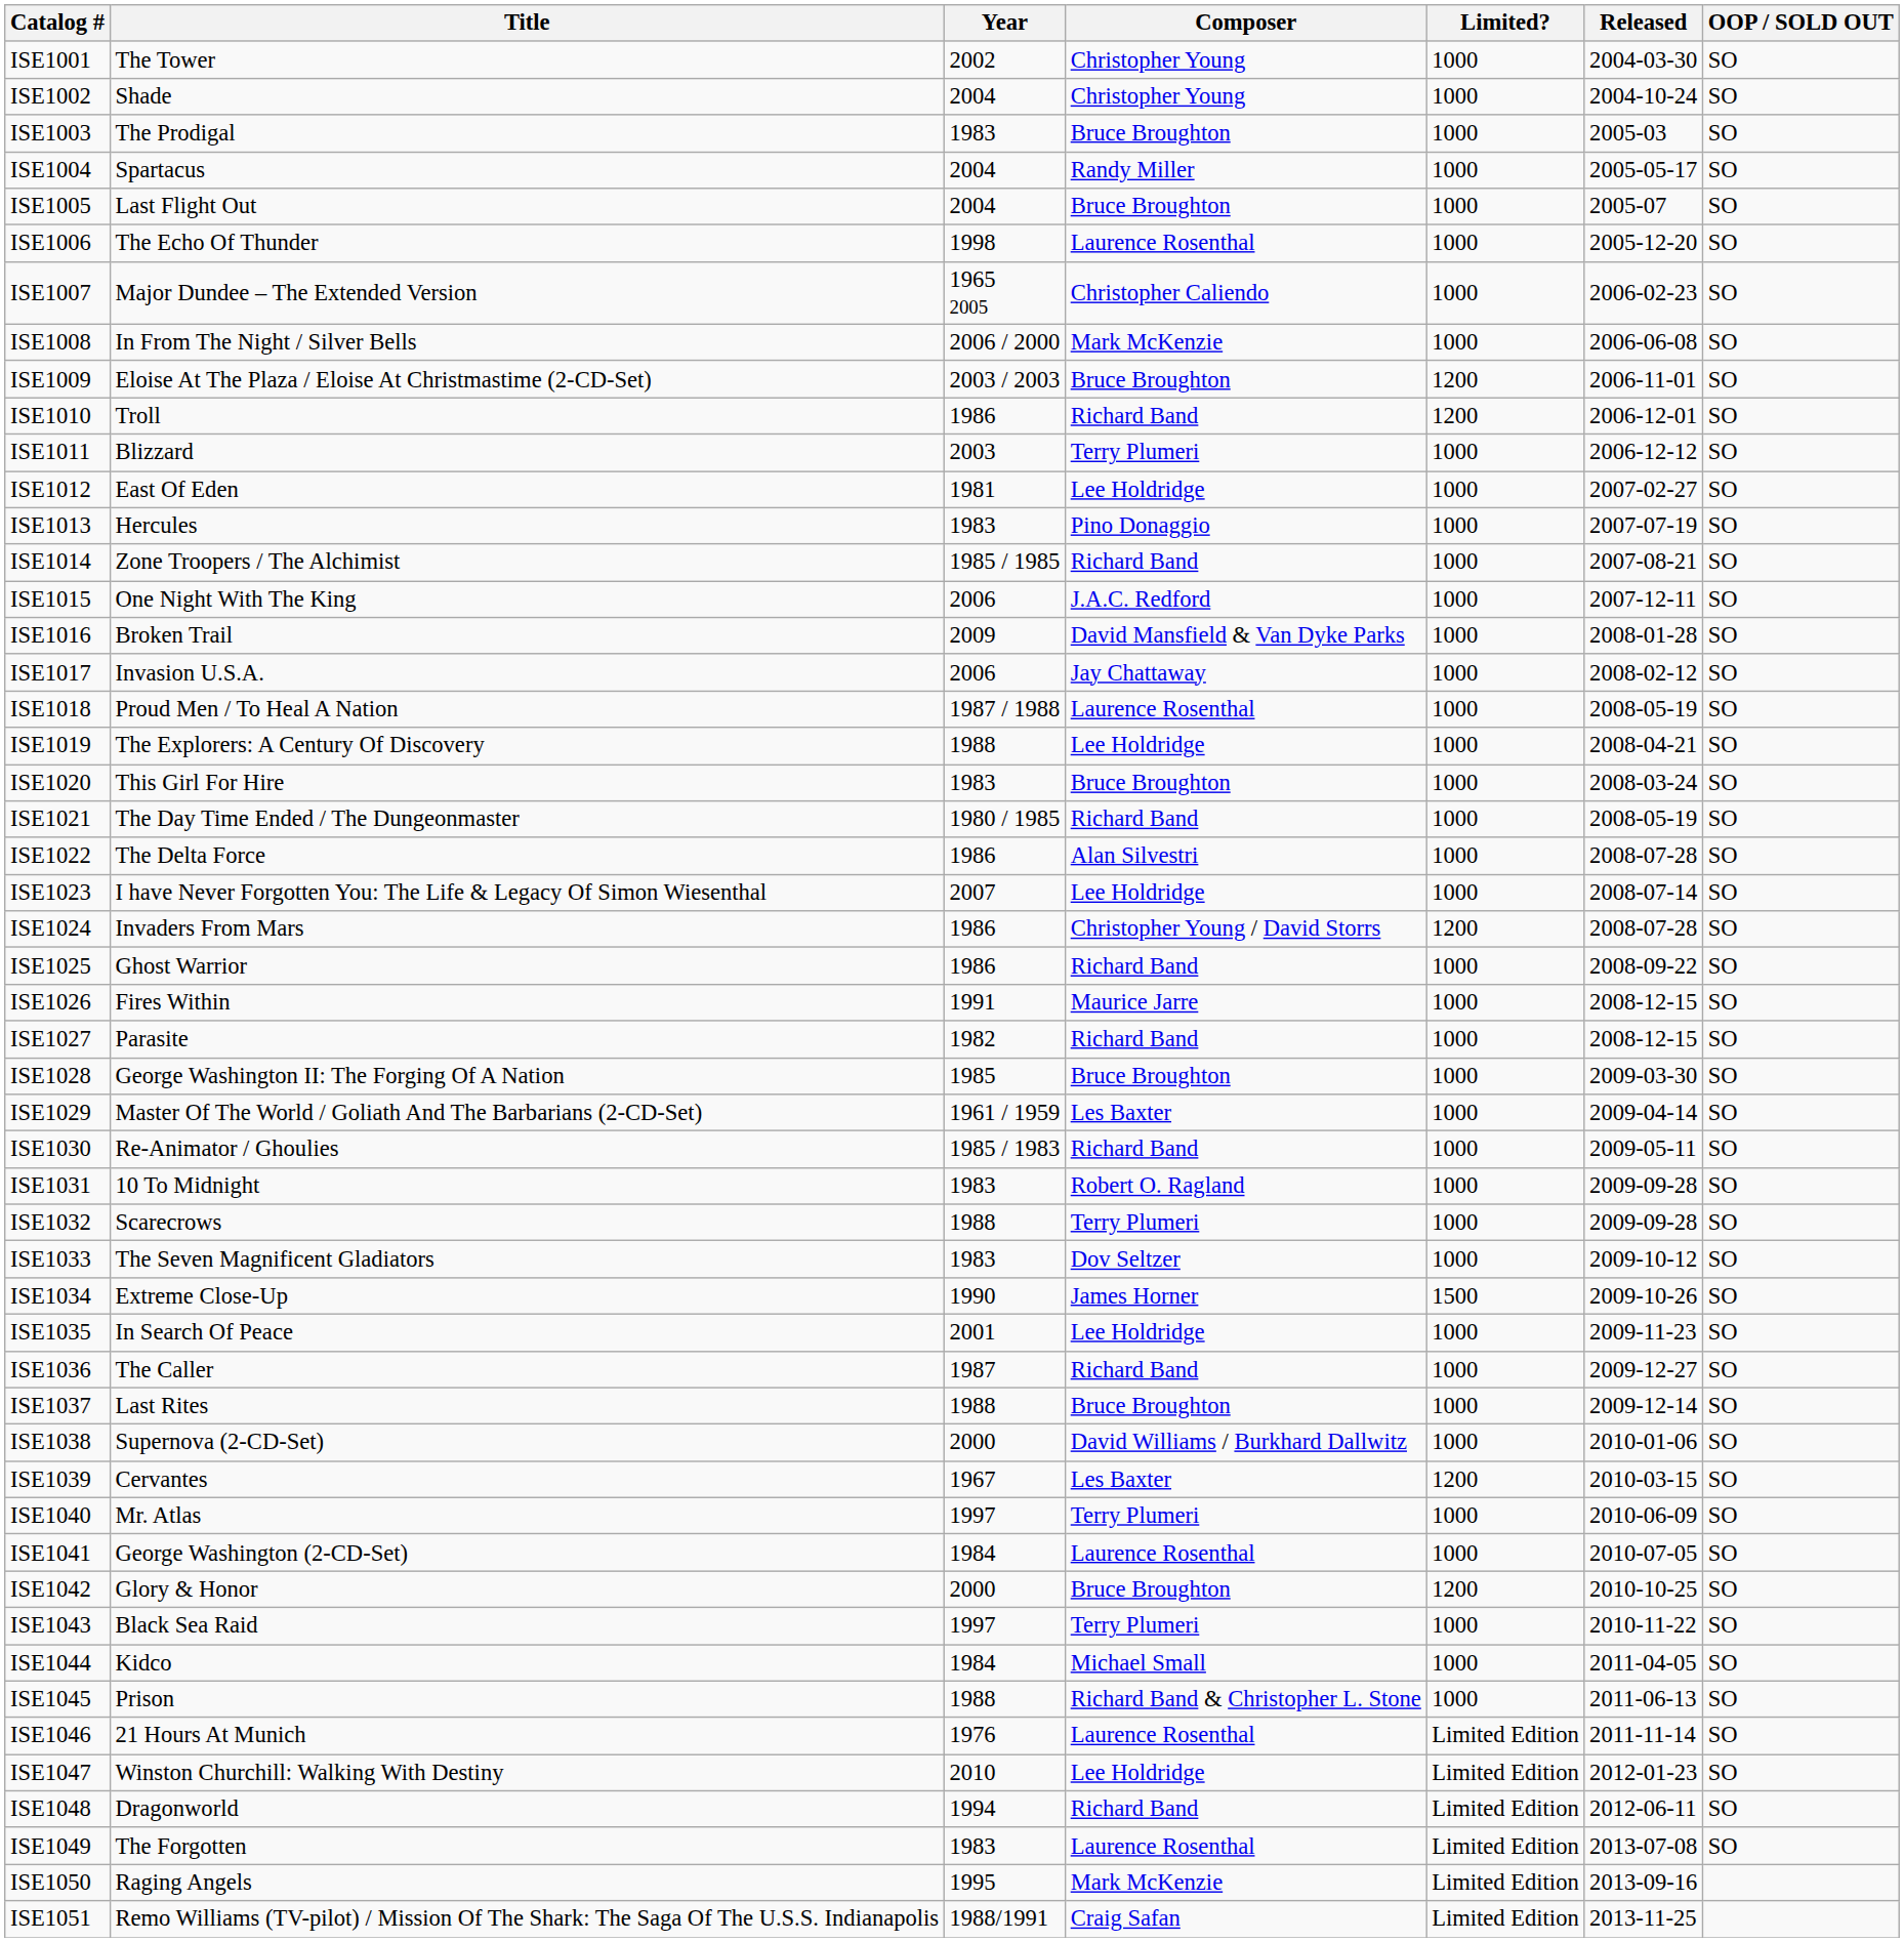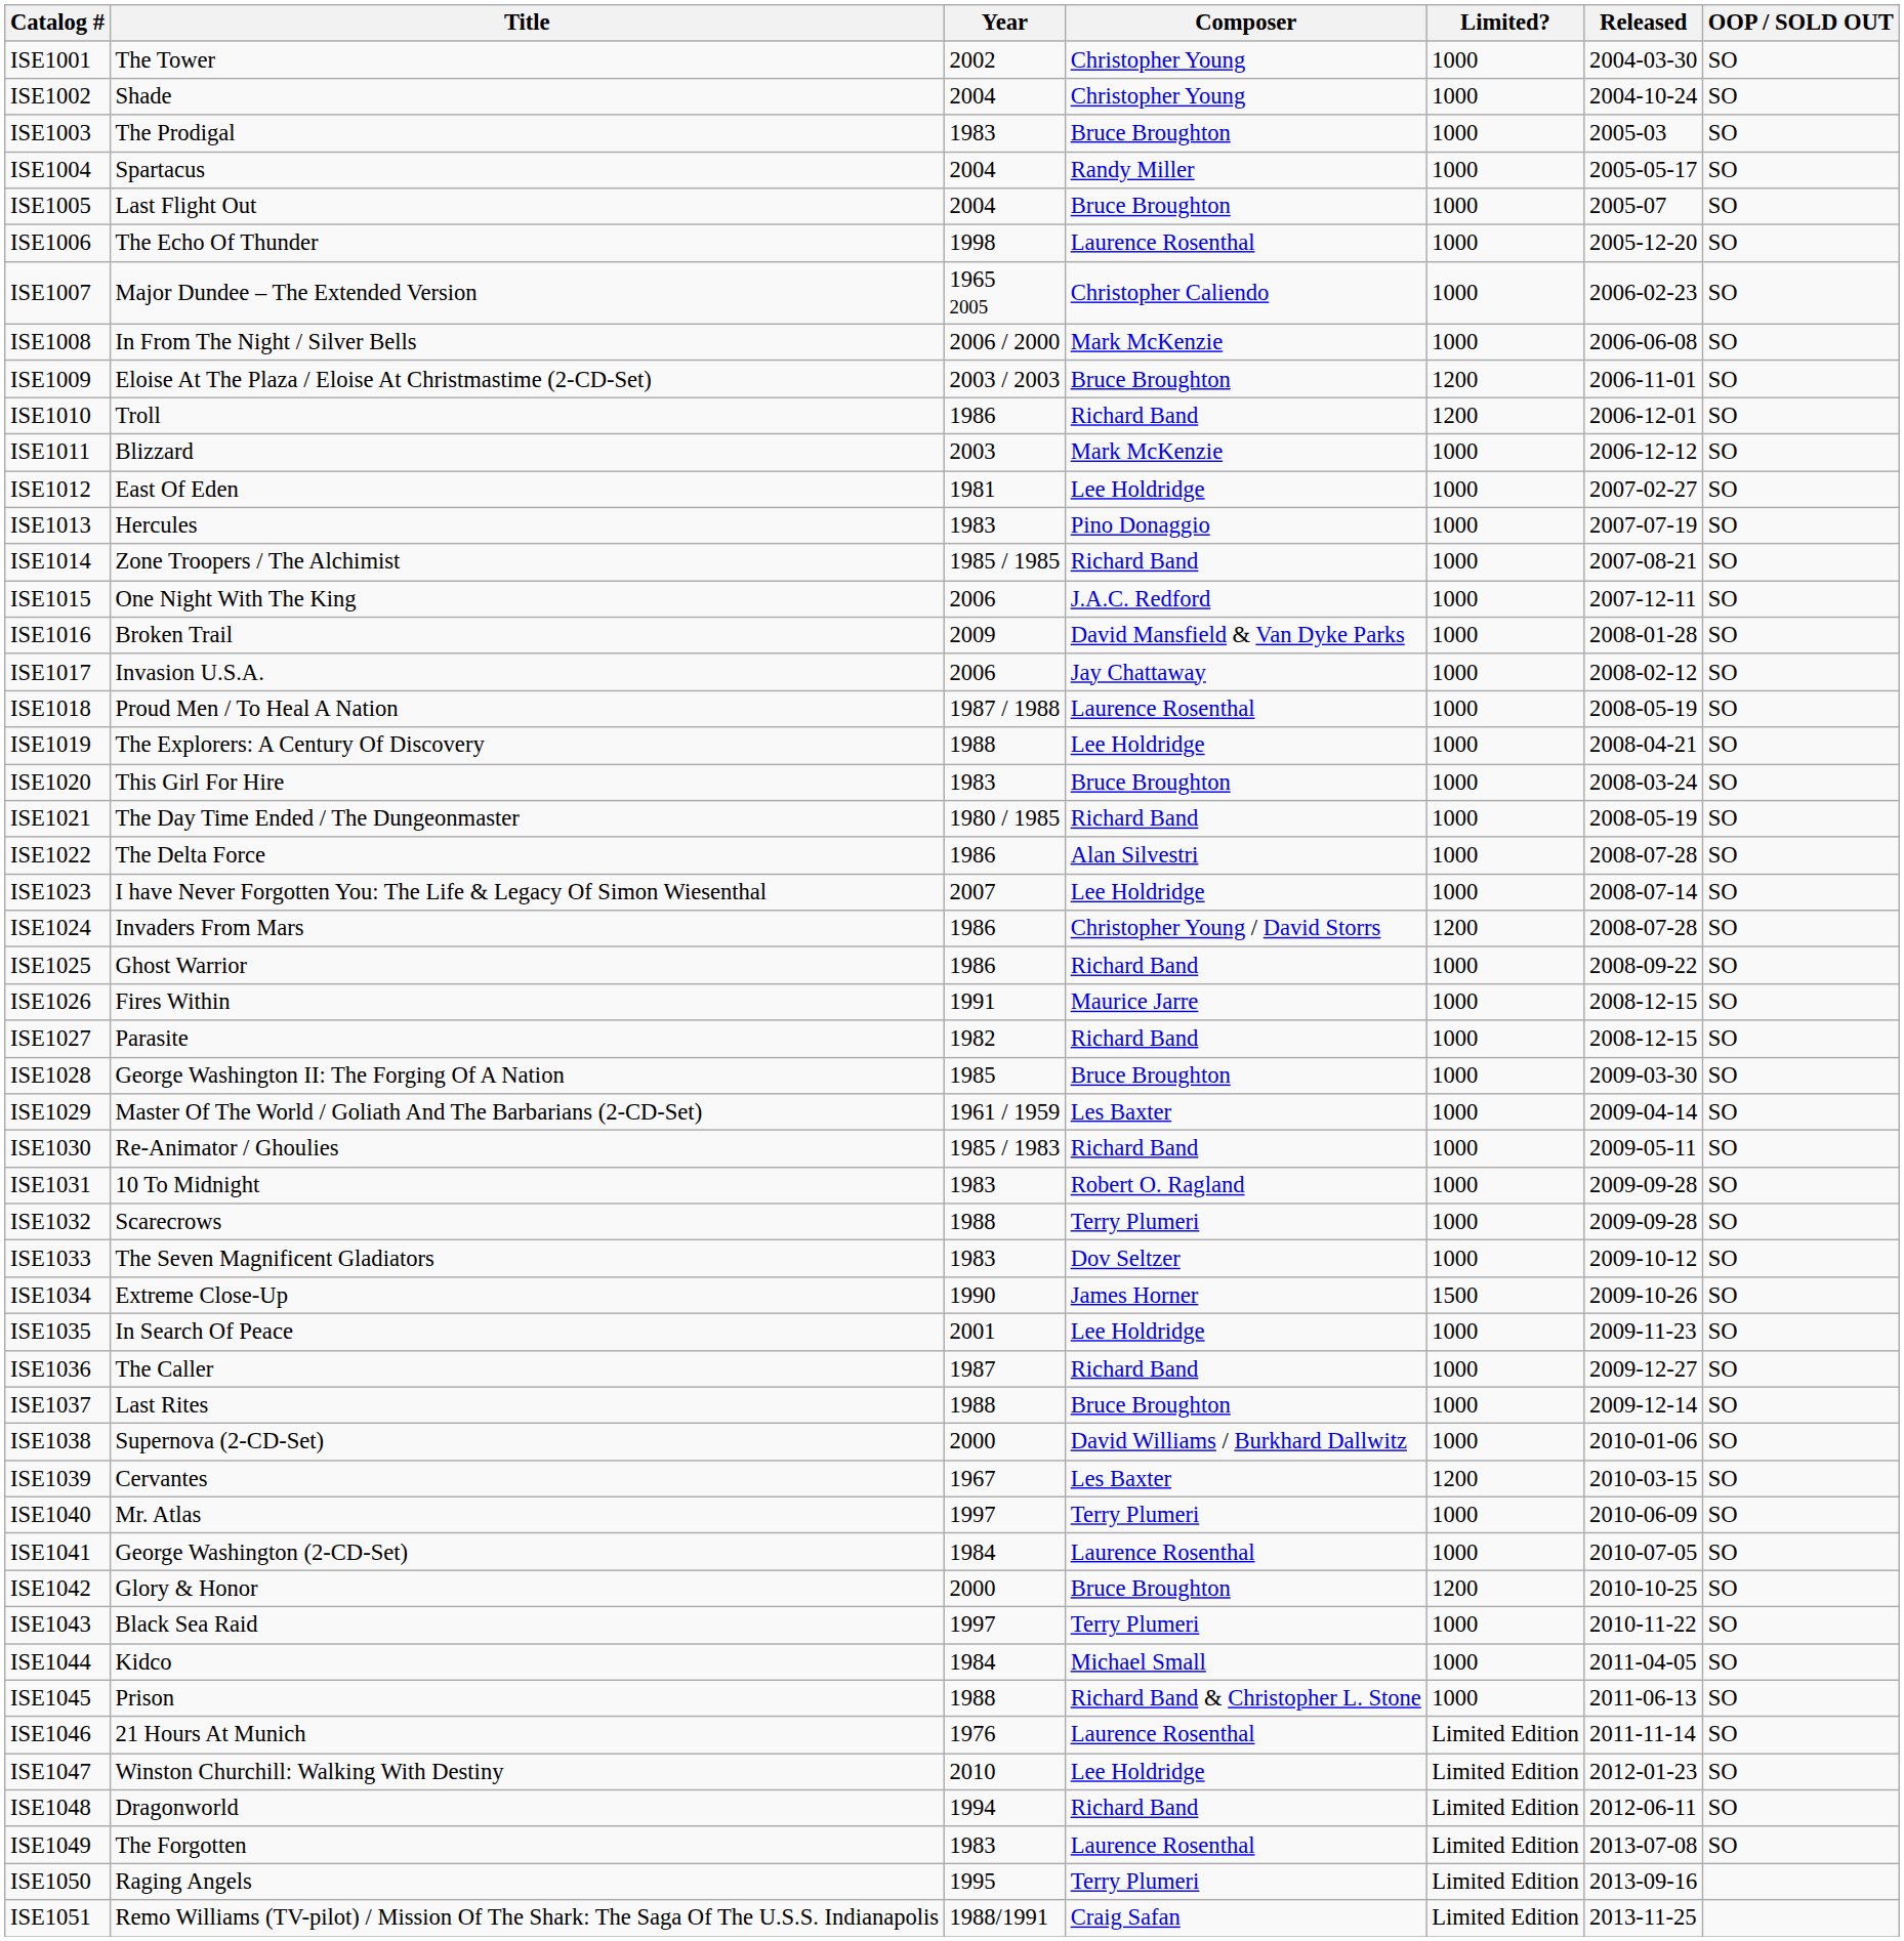 <table class="wikitable sortable" border="1">
 <tr>
 <th>Catalog #</th>
 <th>Title</th>
 <th>Year</th>
 <th>Composer</th>
 <th>Limited?</th>
 <th>Released</th>
 <th>OOP / SOLD OUT</th>
 </tr>
 <tr>
 <td>ISE1001</td>
 <td>The Tower</td>
 <td>2002</td>
 <td><a href='#'>Christopher Young</a></td>
 <td>1000</td>
 <td>2004-03-30</td>
 <td>SO</td>
 </tr>
 <tr>
 <td>ISE1002</td>
 <td>Shade</td>
 <td>2004</td>
 <td><a href='#'>Christopher Young</a></td>
 <td>1000</td>
 <td>2004-10-24</td>
 <td>SO</td>
 </tr>
 <tr>
 <td>ISE1003</td>
 <td>The Prodigal</td>
 <td>1983</td>
 <td><a href='#'>Bruce Broughton</a></td>
 <td>1000</td>
 <td>2005-03</td>
 <td>SO</td>
 </tr>
 <tr>
 <td>ISE1004</td>
 <td>Spartacus</td>
 <td>2004</td>
 <td><a href='#'>Randy Miller</a></td>
 <td>1000</td>
 <td>2005-05-17</td>
 <td>SO</td>
 </tr>
 <tr>
 <td>ISE1005</td>
 <td>Last Flight Out</td>
 <td>2004</td>
 <td><a href='#'>Bruce Broughton</a></td>
 <td>1000</td>
 <td>2005-07</td>
 <td>SO</td>
 </tr>
 <tr>
 <td>ISE1006</td>
 <td>The Echo Of Thunder</td>
 <td>1998</td>
 <td><a href='#'>Laurence Rosenthal</a></td>
 <td>1000</td>
 <td>2005-12-20</td>
 <td>SO</td>
 </tr>
 <tr>
 <td>ISE1007</td>
 <td>Major Dundee – The Extended Version</td>
 <td>1965<br><small>2005</small></td>
 <td><a href='#'>Christopher Caliendo</a></td>
 <td>1000</td>
 <td>2006-02-23</td>
 <td>SO</td>
 </tr>
 <tr>
 <td>ISE1008</td>
 <td>In From The Night / Silver Bells</td>
 <td>2006 / 2000</td>
 <td><a href='#'>Mark McKenzie</a></td>
 <td>1000</td>
 <td>2006-06-08</td>
 <td>SO</td>
 </tr>
 <tr>
 <td>ISE1009</td>
 <td>Eloise At The Plaza / Eloise At Christmastime (2-CD-Set)</td>
 <td>2003 / 2003</td>
 <td><a href='#'>Bruce Broughton</a></td>
 <td>1200</td>
 <td>2006-11-01</td>
 <td>SO</td>
 </tr>
 <tr>
 <td>ISE1010</td>
 <td>Troll</td>
 <td>1986</td>
 <td><a href='#'>Richard Band</a></td>
 <td>1200</td>
 <td>2006-12-01</td>
 <td>SO</td>
 </tr>
 <tr>
 <td>ISE1011</td>
 <td>Blizzard</td>
 <td>2003</td>
-<td><a href='#'>Terry Plumeri</a></td>
+<td><a href='#'>Mark McKenzie</a></td>
 <td>1000</td>
 <td>2006-12-12</td>
 <td>SO</td>
 </tr>
 <tr>
 <td>ISE1012</td>
 <td>East Of Eden</td>
 <td>1981</td>
 <td><a href='#'>Lee Holdridge</a></td>
 <td>1000</td>
 <td>2007-02-27</td>
 <td>SO</td>
 </tr>
 <tr>
 <td>ISE1013</td>
 <td>Hercules</td>
 <td>1983</td>
 <td><a href='#'>Pino Donaggio</a></td>
 <td>1000</td>
 <td>2007-07-19</td>
 <td>SO</td>
 </tr>
 <tr>
 <td>ISE1014</td>
 <td>Zone Troopers / The Alchimist</td>
 <td>1985 / 1985</td>
 <td><a href='#'>Richard Band</a></td>
 <td>1000</td>
 <td>2007-08-21</td>
 <td>SO</td>
 </tr>
 <tr>
 <td>ISE1015</td>
 <td>One Night With The King</td>
 <td>2006</td>
 <td><a href='#'>J.A.C. Redford</a></td>
 <td>1000</td>
 <td>2007-12-11</td>
 <td>SO</td>
 </tr>
 <tr>
 <td>ISE1016</td>
 <td>Broken Trail</td>
 <td>2009</td>
 <td><a href='#'>David Mansfield</a> & <a href='#'>Van Dyke Parks</a></td>
 <td>1000</td>
 <td>2008-01-28</td>
 <td>SO</td>
 </tr>
 <tr>
 <td>ISE1017</td>
 <td>Invasion U.S.A.</td>
 <td>2006</td>
 <td><a href='#'>Jay Chattaway</a></td>
 <td>1000</td>
 <td>2008-02-12</td>
 <td>SO</td>
 </tr>
 <tr>
 <td>ISE1018</td>
 <td>Proud Men / To Heal A Nation</td>
 <td>1987 / 1988</td>
 <td><a href='#'>Laurence Rosenthal</a></td>
 <td>1000</td>
 <td>2008-05-19</td>
 <td>SO</td>
 </tr>
 <tr>
 <td>ISE1019</td>
 <td>The Explorers: A Century Of Discovery</td>
 <td>1988</td>
 <td><a href='#'>Lee Holdridge</a></td>
 <td>1000</td>
 <td>2008-04-21</td>
 <td>SO</td>
 </tr>
 <tr>
 <td>ISE1020</td>
 <td>This Girl For Hire</td>
 <td>1983</td>
 <td><a href='#'>Bruce Broughton</a></td>
 <td>1000</td>
 <td>2008-03-24</td>
 <td>SO</td>
 </tr>
 <tr>
 <td>ISE1021</td>
 <td>The Day Time Ended / The Dungeonmaster</td>
 <td>1980 / 1985</td>
 <td><a href='#'>Richard Band</a></td>
 <td>1000</td>
 <td>2008-05-19</td>
 <td>SO</td>
 </tr>
 <tr>
 <td>ISE1022</td>
 <td>The Delta Force</td>
 <td>1986</td>
 <td><a href='#'>Alan Silvestri</a></td>
 <td>1000</td>
 <td>2008-07-28</td>
 <td>SO</td>
 </tr>
 <tr>
 <td>ISE1023</td>
 <td>I have Never Forgotten You: The Life & Legacy Of Simon Wiesenthal</td>
 <td>2007</td>
 <td><a href='#'>Lee Holdridge</a></td>
 <td>1000</td>
 <td>2008-07-14</td>
 <td>SO</td>
 </tr>
 <tr>
 <td>ISE1024</td>
 <td>Invaders From Mars</td>
 <td>1986</td>
 <td><a href='#'>Christopher Young</a> / <a href='#'>David Storrs</a></td>
 <td>1200</td>
 <td>2008-07-28</td>
 <td>SO</td>
 </tr>
 <tr>
 <td>ISE1025</td>
 <td>Ghost Warrior</td>
 <td>1986</td>
 <td><a href='#'>Richard Band</a></td>
 <td>1000</td>
 <td>2008-09-22</td>
 <td>SO</td>
 </tr>
 <tr>
 <td>ISE1026</td>
 <td>Fires Within</td>
 <td>1991</td>
 <td><a href='#'>Maurice Jarre</a></td>
 <td>1000</td>
 <td>2008-12-15</td>
 <td>SO</td>
 </tr>
 <tr>
 <td>ISE1027</td>
 <td>Parasite</td>
 <td>1982</td>
 <td><a href='#'>Richard Band</a></td>
 <td>1000</td>
 <td>2008-12-15</td>
 <td>SO</td>
 </tr>
 <tr>
 <td>ISE1028</td>
 <td>George Washington II: The Forging Of A Nation</td>
 <td>1985</td>
 <td><a href='#'>Bruce Broughton</a></td>
 <td>1000</td>
 <td>2009-03-30</td>
 <td>SO</td>
 </tr>
 <tr>
 <td>ISE1029</td>
 <td>Master Of The World / Goliath And The Barbarians (2-CD-Set)</td>
 <td>1961 / 1959</td>
 <td><a href='#'>Les Baxter</a></td>
 <td>1000</td>
 <td>2009-04-14</td>
 <td>SO</td>
 </tr>
 <tr>
 <td>ISE1030</td>
 <td>Re-Animator / Ghoulies</td>
 <td>1985 / 1983</td>
 <td><a href='#'>Richard Band</a></td>
 <td>1000</td>
 <td>2009-05-11</td>
 <td>SO</td>
 </tr>
 <tr>
 <td>ISE1031</td>
 <td>10 To Midnight</td>
 <td>1983</td>
 <td><a href='#'>Robert O. Ragland</a></td>
 <td>1000</td>
 <td>2009-09-28</td>
 <td>SO</td>
 </tr>
 <tr>
 <td>ISE1032</td>
 <td>Scarecrows</td>
 <td>1988</td>
 <td><a href='#'>Terry Plumeri</a></td>
 <td>1000</td>
 <td>2009-09-28</td>
 <td>SO</td>
 </tr>
 <tr>
 <td>ISE1033</td>
 <td>The Seven Magnificent Gladiators</td>
 <td>1983</td>
 <td><a href='#'>Dov Seltzer</a></td>
 <td>1000</td>
 <td>2009-10-12</td>
 <td>SO</td>
 </tr>
 <tr>
 <td>ISE1034</td>
 <td>Extreme Close-Up</td>
 <td>1990</td>
 <td><a href='#'>James Horner</a></td>
 <td>1500</td>
 <td>2009-10-26</td>
 <td>SO</td>
 </tr>
 <tr>
 <td>ISE1035</td>
 <td>In Search Of Peace</td>
 <td>2001</td>
 <td><a href='#'>Lee Holdridge</a></td>
 <td>1000</td>
 <td>2009-11-23</td>
 <td>SO</td>
 </tr>
 <tr>
 <td>ISE1036</td>
 <td>The Caller</td>
 <td>1987</td>
 <td><a href='#'>Richard Band</a></td>
 <td>1000</td>
 <td>2009-12-27</td>
 <td>SO</td>
 </tr>
 <tr>
 <td>ISE1037</td>
 <td>Last Rites</td>
 <td>1988</td>
 <td><a href='#'>Bruce Broughton</a></td>
 <td>1000</td>
 <td>2009-12-14</td>
 <td>SO</td>
 </tr>
 <tr>
 <td>ISE1038</td>
 <td>Supernova (2-CD-Set)</td>
 <td>2000</td>
 <td><a href='#'>David Williams</a> / <a href='#'>Burkhard Dallwitz</a></td>
 <td>1000</td>
 <td>2010-01-06</td>
 <td>SO</td>
 </tr>
 <tr>
 <td>ISE1039</td>
 <td>Cervantes</td>
 <td>1967</td>
 <td><a href='#'>Les Baxter</a></td>
 <td>1200</td>
 <td>2010-03-15</td>
 <td>SO</td>
 </tr>
 <tr>
 <td>ISE1040</td>
 <td>Mr. Atlas</td>
 <td>1997</td>
 <td><a href='#'>Terry Plumeri</a></td>
 <td>1000</td>
 <td>2010-06-09</td>
 <td>SO</td>
 </tr>
 <tr>
 <td>ISE1041</td>
 <td>George Washington (2-CD-Set)</td>
 <td>1984</td>
 <td><a href='#'>Laurence Rosenthal</a></td>
 <td>1000</td>
 <td>2010-07-05</td>
 <td>SO</td>
 </tr>
 <tr>
 <td>ISE1042</td>
 <td>Glory & Honor</td>
 <td>2000</td>
 <td><a href='#'>Bruce Broughton</a></td>
 <td>1200</td>
 <td>2010-10-25</td>
 <td>SO</td>
 </tr>
 <tr>
 <td>ISE1043</td>
 <td>Black Sea Raid</td>
 <td>1997</td>
 <td><a href='#'>Terry Plumeri</a></td>
 <td>1000</td>
 <td>2010-11-22</td>
 <td>SO</td>
 </tr>
 <tr>
 <td>ISE1044</td>
 <td>Kidco</td>
 <td>1984</td>
 <td><a href='#'>Michael Small</a></td>
 <td>1000</td>
 <td>2011-04-05</td>
 <td>SO</td>
 </tr>
 <tr>
 <td>ISE1045</td>
 <td>Prison</td>
 <td>1988</td>
 <td><a href='#'>Richard Band</a> & <a href='#'>Christopher L. Stone</a></td>
 <td>1000</td>
 <td>2011-06-13</td>
 <td>SO</td>
 </tr>
 <tr>
 <td>ISE1046</td>
 <td>21 Hours At Munich</td>
 <td>1976</td>
 <td><a href='#'>Laurence Rosenthal</a></td>
 <td>Limited Edition</td>
 <td>2011-11-14</td>
 <td>SO</td>
 </tr>
 <tr>
 <td>ISE1047</td>
 <td>Winston Churchill: Walking With Destiny</td>
 <td>2010</td>
 <td><a href='#'>Lee Holdridge</a></td>
 <td>Limited Edition</td>
 <td>2012-01-23</td>
 <td>SO</td>
 </tr>
 <tr>
 <td>ISE1048</td>
 <td>Dragonworld</td>
 <td>1994</td>
 <td><a href='#'>Richard Band</a></td>
 <td>Limited Edition</td>
 <td>2012-06-11</td>
 <td>SO</td>
 </tr>
 <tr>
 <td>ISE1049</td>
 <td>The Forgotten</td>
 <td>1983</td>
 <td><a href='#'>Laurence Rosenthal</a></td>
 <td>Limited Edition</td>
 <td>2013-07-08</td>
 <td>SO</td>
 </tr>
 <tr>
 <td>ISE1050</td>
 <td>Raging Angels</td>
 <td>1995</td>
-<td><a href='#'>Mark McKenzie</a></td>
+<td><a href='#'>Terry Plumeri</a></td>
 <td>Limited Edition</td>
 <td>2013-09-16</td>
 <td></td>
 </tr>
 <tr>
 <td>ISE1051</td>
 <td>Remo Williams (TV-pilot) / Mission Of The Shark: The Saga Of The U.S.S. Indianapolis</td>
 <td>1988/1991</td>
 <td><a href='#'>Craig Safan</a></td>
 <td>Limited Edition</td>
 <td>2013-11-25</td>
 <td></td>
 </tr>
 <tr>
 </tr>
 </table>
